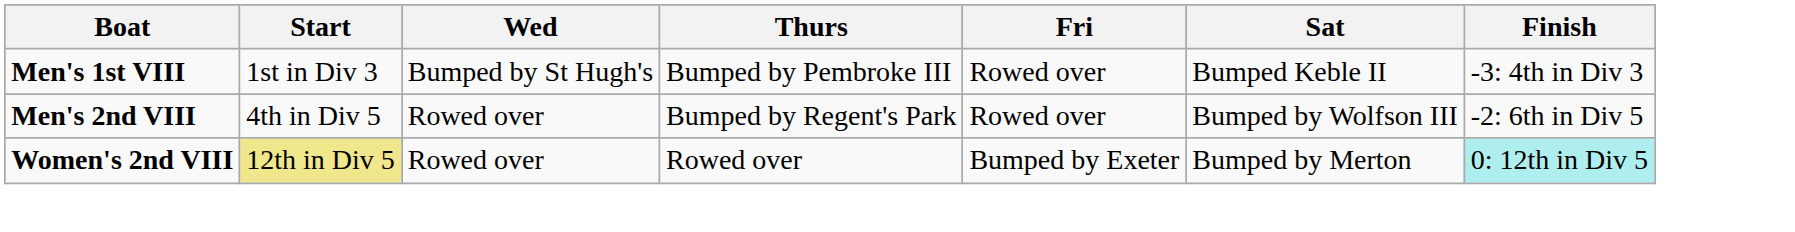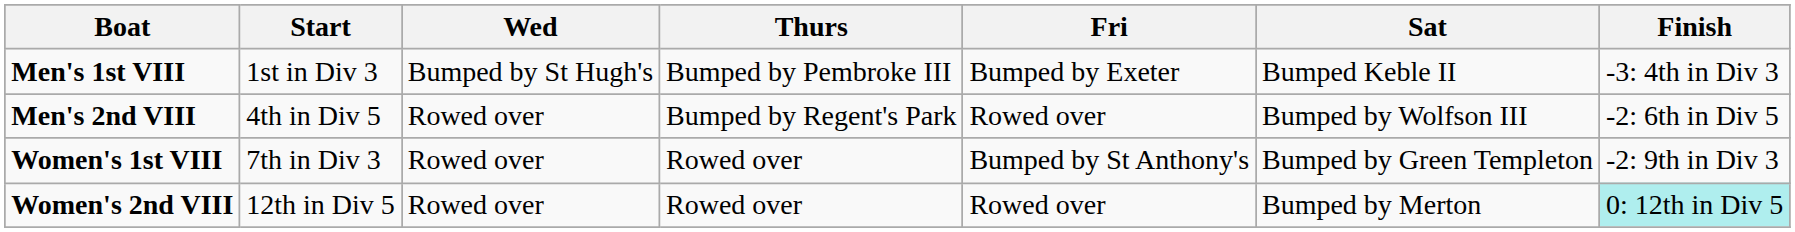 <table class="wikitable">
 <tr>
 <th>Boat</th>
 <th>Start</th>
 <th>Wed</th>
 <th>Thurs</th>
 <th>Fri</th>
 <th>Sat</th>
 <th>Finish</th>
 </tr>
 <tr>
 <td><strong>Men's 1st VIII</strong></td>
 <td>1st in Div 3</td>
 <td>Bumped by St Hugh's</td>
 <td>Bumped by Pembroke III</td>
-<td>Rowed over</td>
+<td>Bumped by Exeter</td>
 <td>Bumped Keble II</td>
 <td>-3: 4th in Div 3</td>
 </tr>
 <tr>
 <td><strong>Men's 2nd VIII</strong></td>
 <td>4th in Div 5</td>
 <td>Rowed over</td>
 <td>Bumped by Regent's Park</td>
 <td>Rowed over</td>
 <td>Bumped by Wolfson III</td>
 <td>-2: 6th in Div 5</td>
 </tr>
 <tr>
-<td><strong>Women's 2nd VIII</strong></td>
-<td style="background: khaki;">12th in Div 5</td>
+<td><strong>Women's 1st VIII</strong></td>
+<td>7th in Div 3</td>
 <td>Rowed over</td>
 <td>Rowed over</td>
-<td>Bumped by Exeter</td>
+<td>Bumped by St Anthony's</td>
+<td>Bumped by Green Templeton</td>
+<td>-2: 9th in Div 3</td>
+</tr>
+<tr>
+<td><strong>Women's 2nd VIII</strong></td>
+<td>12th in Div 5</td>
+<td>Rowed over</td>
+<td>Rowed over</td>
+<td>Rowed over</td>
 <td>Bumped by Merton</td>
 <td style="background: paleturquoise;">0: 12th in Div 5</td>
 </tr>
 </table>
